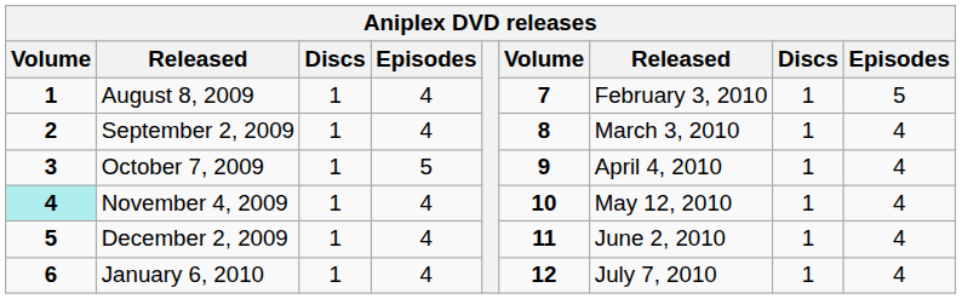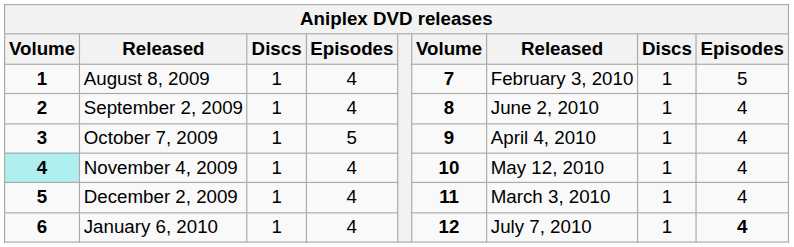 <table class="wikitable">
 <tr>
 <th colspan="9"><strong>Aniplex DVD releases</strong></th>
 </tr>
 <tr>
 <th><strong>Volume</strong></th>
 <th><strong>Released</strong></th>
 <th><strong>Discs</strong></th>
 <th><strong>Episodes</strong></th>
 <th rowspan="7"> </th>
 <th><strong>Volume</strong></th>
 <th><strong>Released</strong></th>
 <th><strong>Discs</strong></th>
 <th><strong>Episodes</strong></th>
 </tr>
 <tr>
 <td align=center><strong>1</strong></td>
 <td>August 8, 2009</td>
 <td align=center>1</td>
 <td align=center>4</td>
 <td align=center><strong>7</strong></td>
 <td>February 3, 2010</td>
 <td align=center>1</td>
 <td align=center>5</td>
 </tr>
 <tr>
 <td align=center><strong>2</strong></td>
 <td>September 2, 2009</td>
 <td align=center>1</td>
 <td align=center>4</td>
 <td align=center><strong>8</strong></td>
-<td>March 3, 2010</td>
+<td>June 2, 2010</td>
 <td align=center>1</td>
 <td align=center>4</td>
 </tr>
 <tr>
 <td align=center><strong>3</strong></td>
 <td>October 7, 2009</td>
 <td align=center>1</td>
 <td align=center>5</td>
 <td align=center><strong>9</strong></td>
 <td>April 4, 2010</td>
 <td align=center>1</td>
 <td align=center>4</td>
 </tr>
 <tr>
 <td align=center style="background: paleturquoise;"><strong>4</strong></td>
 <td>November 4, 2009</td>
 <td align=center>1</td>
 <td align=center>4</td>
 <td align=center><strong>10</strong></td>
 <td>May 12, 2010</td>
 <td align=center>1</td>
 <td align=center>4</td>
 </tr>
 <tr>
 <td align=center><strong>5</strong></td>
 <td>December 2, 2009</td>
 <td align=center>1</td>
 <td align=center>4</td>
 <td align=center><strong>11</strong></td>
-<td>June 2, 2010</td>
+<td>March 3, 2010</td>
 <td align=center>1</td>
 <td align=center>4</td>
 </tr>
 <tr>
 <td align=center><strong>6</strong></td>
 <td>January 6, 2010</td>
 <td align=center>1</td>
 <td align=center>4</td>
 <td align=center><strong>12</strong></td>
 <td>July 7, 2010</td>
 <td align=center>1</td>
-<td align=center>4</td>
+<td align=center><strong>4</strong></td>
 </tr>
 </table>
